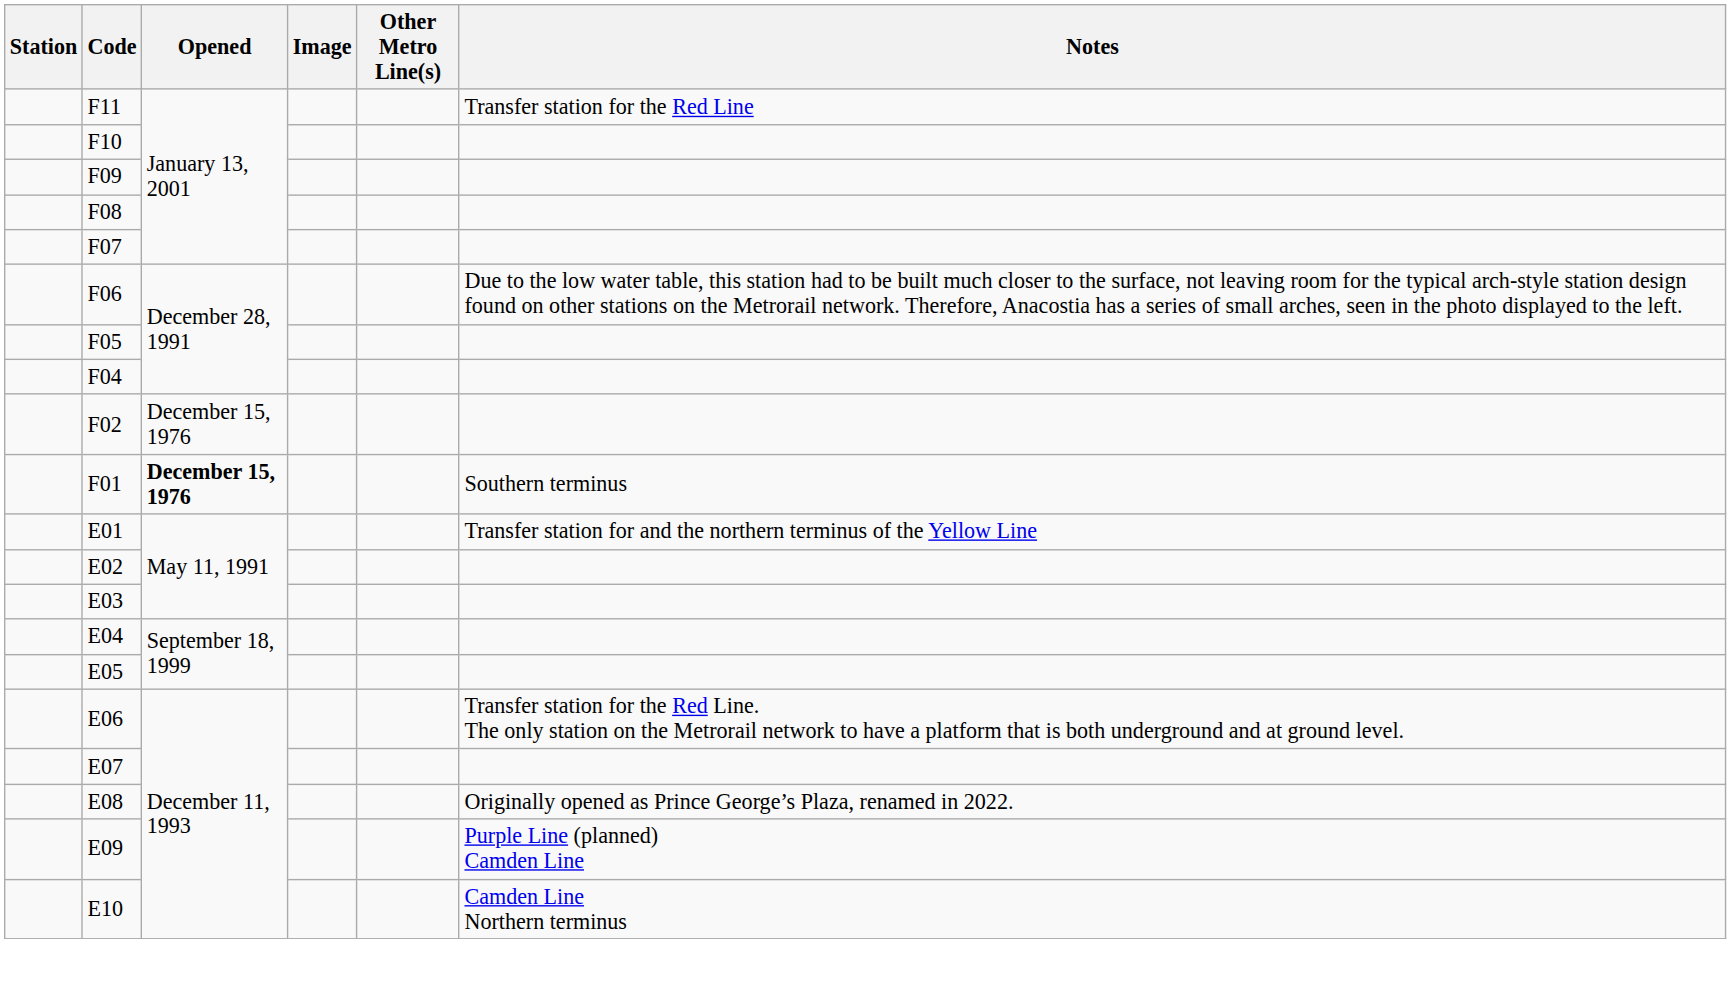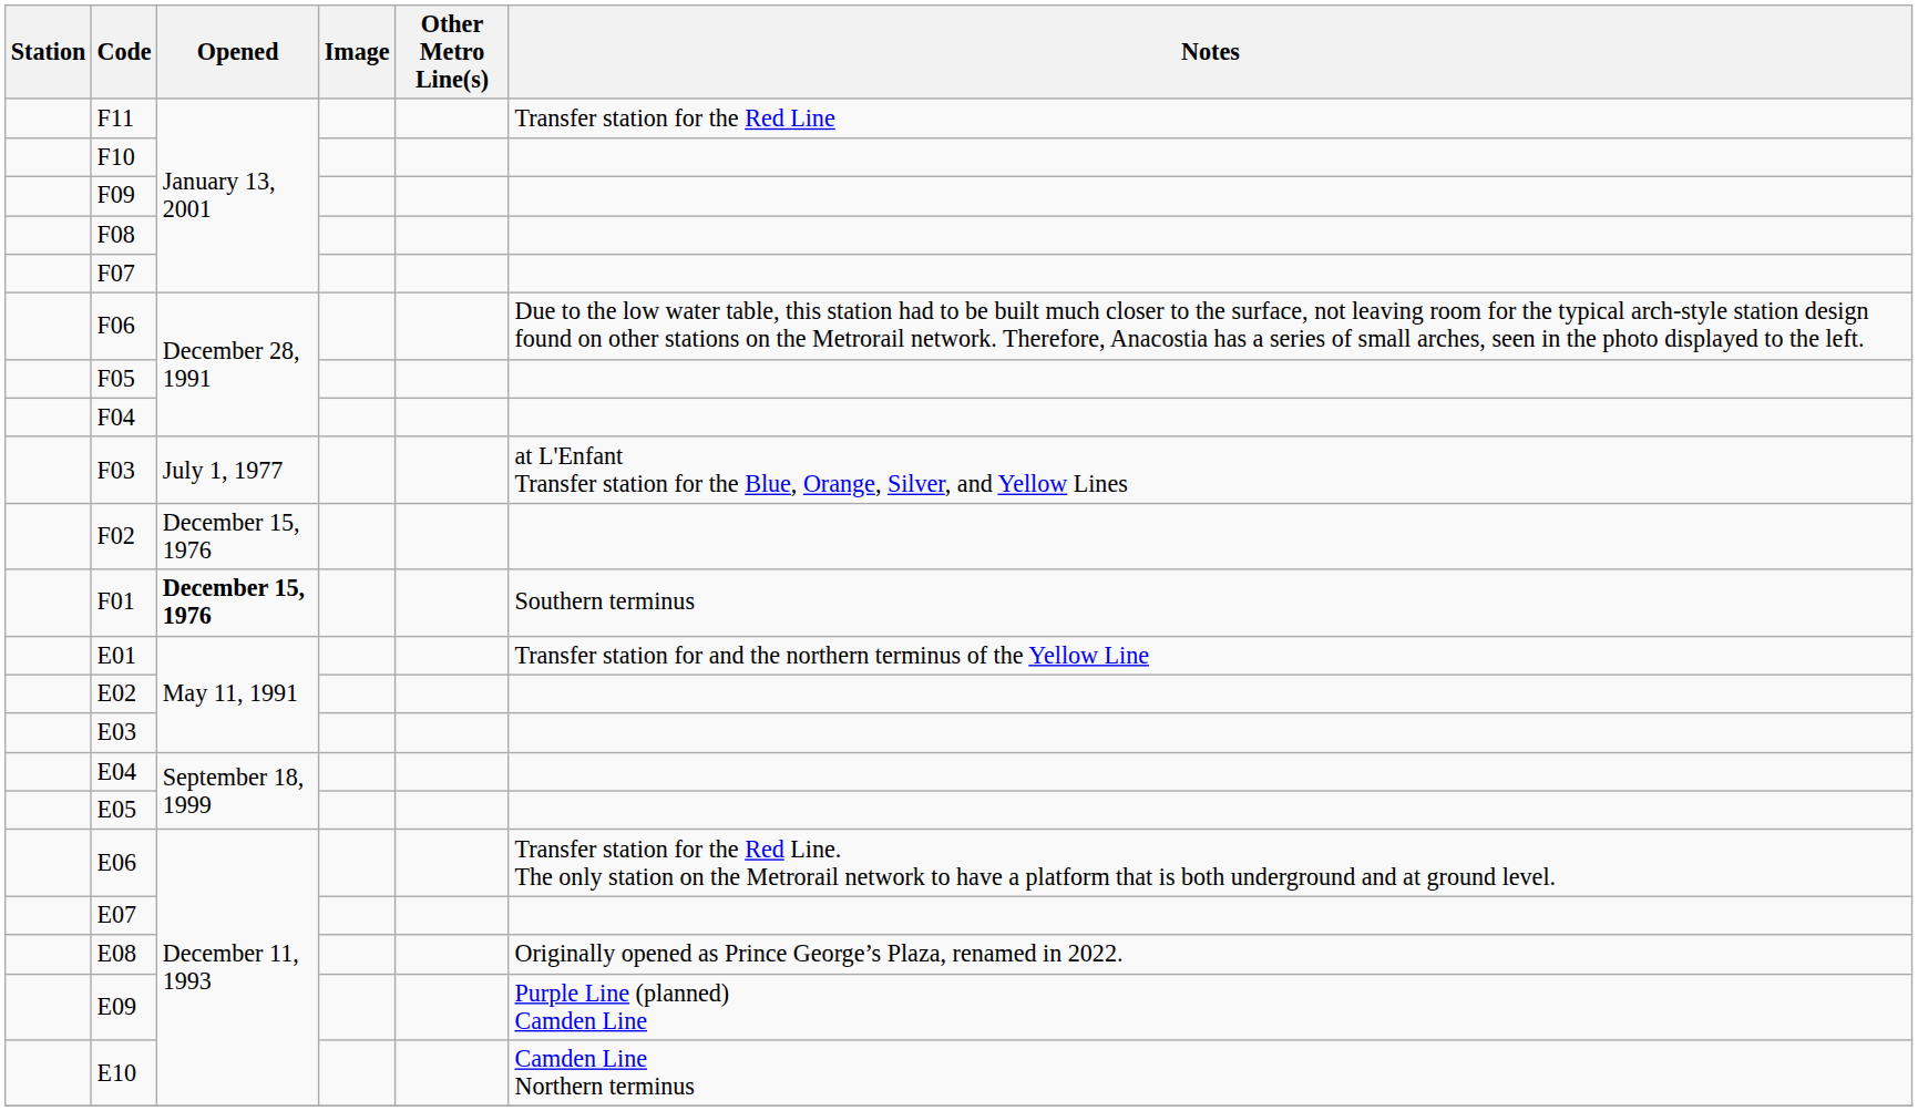 <table class="wikitable">
 <tr>
 <th>Station</th>
 <th>Code</th>
 <th>Opened</th>
 <th>Image</th>
 <th>Other Metro<br>Line(s)</th>
 <th>Notes</th>
 </tr>
 <tr>
 <td></td>
 <td>F11</td>
 <td rowspan="5">January 13, 2001</td>
 <td></td>
 <td></td>
 <td>Transfer station for the <a href='#'>Red Line</a></td>
 </tr>
 <tr>
 <td></td>
 <td>F10</td>
 <td></td>
 <td></td>
 <td></td>
 </tr>
 <tr>
 <td></td>
 <td>F09</td>
 <td></td>
 <td></td>
 <td></td>
 </tr>
 <tr>
 <td></td>
 <td>F08</td>
 <td></td>
 <td></td>
 <td></td>
 </tr>
 <tr>
 <td></td>
 <td>F07</td>
 <td></td>
 <td></td>
 <td></td>
 </tr>
 <tr>
 <td></td>
 <td>F06</td>
 <td rowspan="3">December 28, 1991</td>
 <td></td>
 <td></td>
 <td>Due to the low water table, this station had to be built much closer to the surface, not leaving room for the typical arch-style station design found on other stations on the Metrorail network. Therefore, Anacostia has a series of small arches, seen in the photo displayed to the left.</td>
 </tr>
 <tr>
 <td></td>
 <td>F05</td>
 <td></td>
 <td></td>
 <td></td>
 </tr>
 <tr>
 <td></td>
 <td>F04</td>
 <td></td>
 <td></td>
 <td></td>
+</tr>
+<tr>
+<td></td>
+<td>F03</td>
+<td>July 1, 1977</td>
+<td></td>
+<td>   </td>
+<td> at L'Enfant <br> Transfer station for the <a href='#'>Blue</a>, <a href='#'>Orange</a>, <a href='#'>Silver</a>, and <a href='#'>Yellow</a> Lines</td>
 </tr>
 <tr>
 <td></td>
 <td>F02</td>
 <td>December 15, 1976</td>
 <td></td>
 <td></td>
 </tr>
 <tr>
 <td></td>
 <td>F01</td>
 <td><strong>December 15, 1976</strong></td>
 <td></td>
 <td> </td>
 <td>Southern terminus</td>
 </tr>
 <tr>
 <td></td>
 <td>E01</td>
 <td rowspan="3">May 11, 1991</td>
 <td></td>
 <td></td>
 <td>Transfer station for and the northern terminus of the <a href='#'>Yellow Line</a></td>
 </tr>
 <tr>
 <td></td>
 <td>E02</td>
 <td></td>
 <td></td>
 <td></td>
 </tr>
 <tr>
 <td></td>
 <td>E03</td>
 <td></td>
 <td></td>
 <td></td>
 </tr>
 <tr>
 <td></td>
 <td>E04</td>
 <td rowspan="2">September 18, 1999</td>
 <td></td>
 <td></td>
 <td></td>
 </tr>
 <tr>
 <td></td>
 <td>E05</td>
 <td></td>
 <td></td>
 <td></td>
 </tr>
 <tr>
 <td></td>
 <td>E06</td>
 <td rowspan="5">December 11, 1993</td>
 <td></td>
 <td></td>
 <td>Transfer station for the <a href='#'>Red</a> Line.<br>The only station on the Metrorail network to have a platform that is both underground and at ground level.</td>
 </tr>
 <tr>
 <td></td>
 <td>E07</td>
 <td></td>
 <td></td>
 <td></td>
 </tr>
 <tr>
 <td></td>
 <td>E08</td>
 <td></td>
 <td></td>
 <td>Originally opened as Prince George’s Plaza, renamed in 2022.</td>
 </tr>
 <tr>
 <td></td>
 <td>E09</td>
 <td></td>
 <td></td>
 <td> <a href='#'>Purple Line</a> (planned)<br> <a href='#'>Camden Line</a></td>
 </tr>
 <tr>
 <td></td>
 <td>E10</td>
 <td></td>
 <td></td>
 <td> <a href='#'>Camden Line</a> <br> Northern terminus</td>
 </tr>
 <tr>
 </tr>
 </table>
